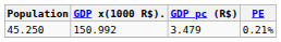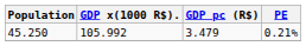 <table class="wikitable" border="1">
 <tr>
 <th>Population </th>
 <th><a href='#'>GDP</a> x(1000 R$).</th>
 <th><a href='#'>GDP pc</a> (R$)</th>
 <th><a href='#'>PE</a></th>
 </tr>
 <tr>
 <td>45.250</td>
-<td>150.992</td>
+<td>105.992</td>
 <td>3.479</td>
 <td>0.21%</td>
 </tr>
 <tr>
 </tr>
 </table>
